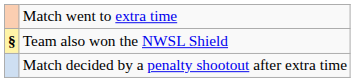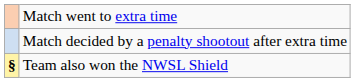 <table class="wikitable plainrowheaders">
 <tr>
 <th scope="row" style="text-align:center; background:#fbceb1"></th>
 <td>Match went to <a href='#'>extra time</a></td>
 </tr>
 <tr>
+<th scope="row" style="text-align:center; background:#cedff2"></th>
+<td>Match decided by a <a href='#'>penalty shootout</a> after extra time</td>
+</tr>
+<tr>
 <th scope="row" style="text-align:center; background:#fff4a7">§</th>
 <td>Team also won the <a href='#'>NWSL Shield</a></td>
 </tr>
-<tr>
-<th scope="row" style="text-align:center; background:#cedff2"></th>
-<td>Match decided by a <a href='#'>penalty shootout</a> after extra time</td>
-</tr>
 </table>
